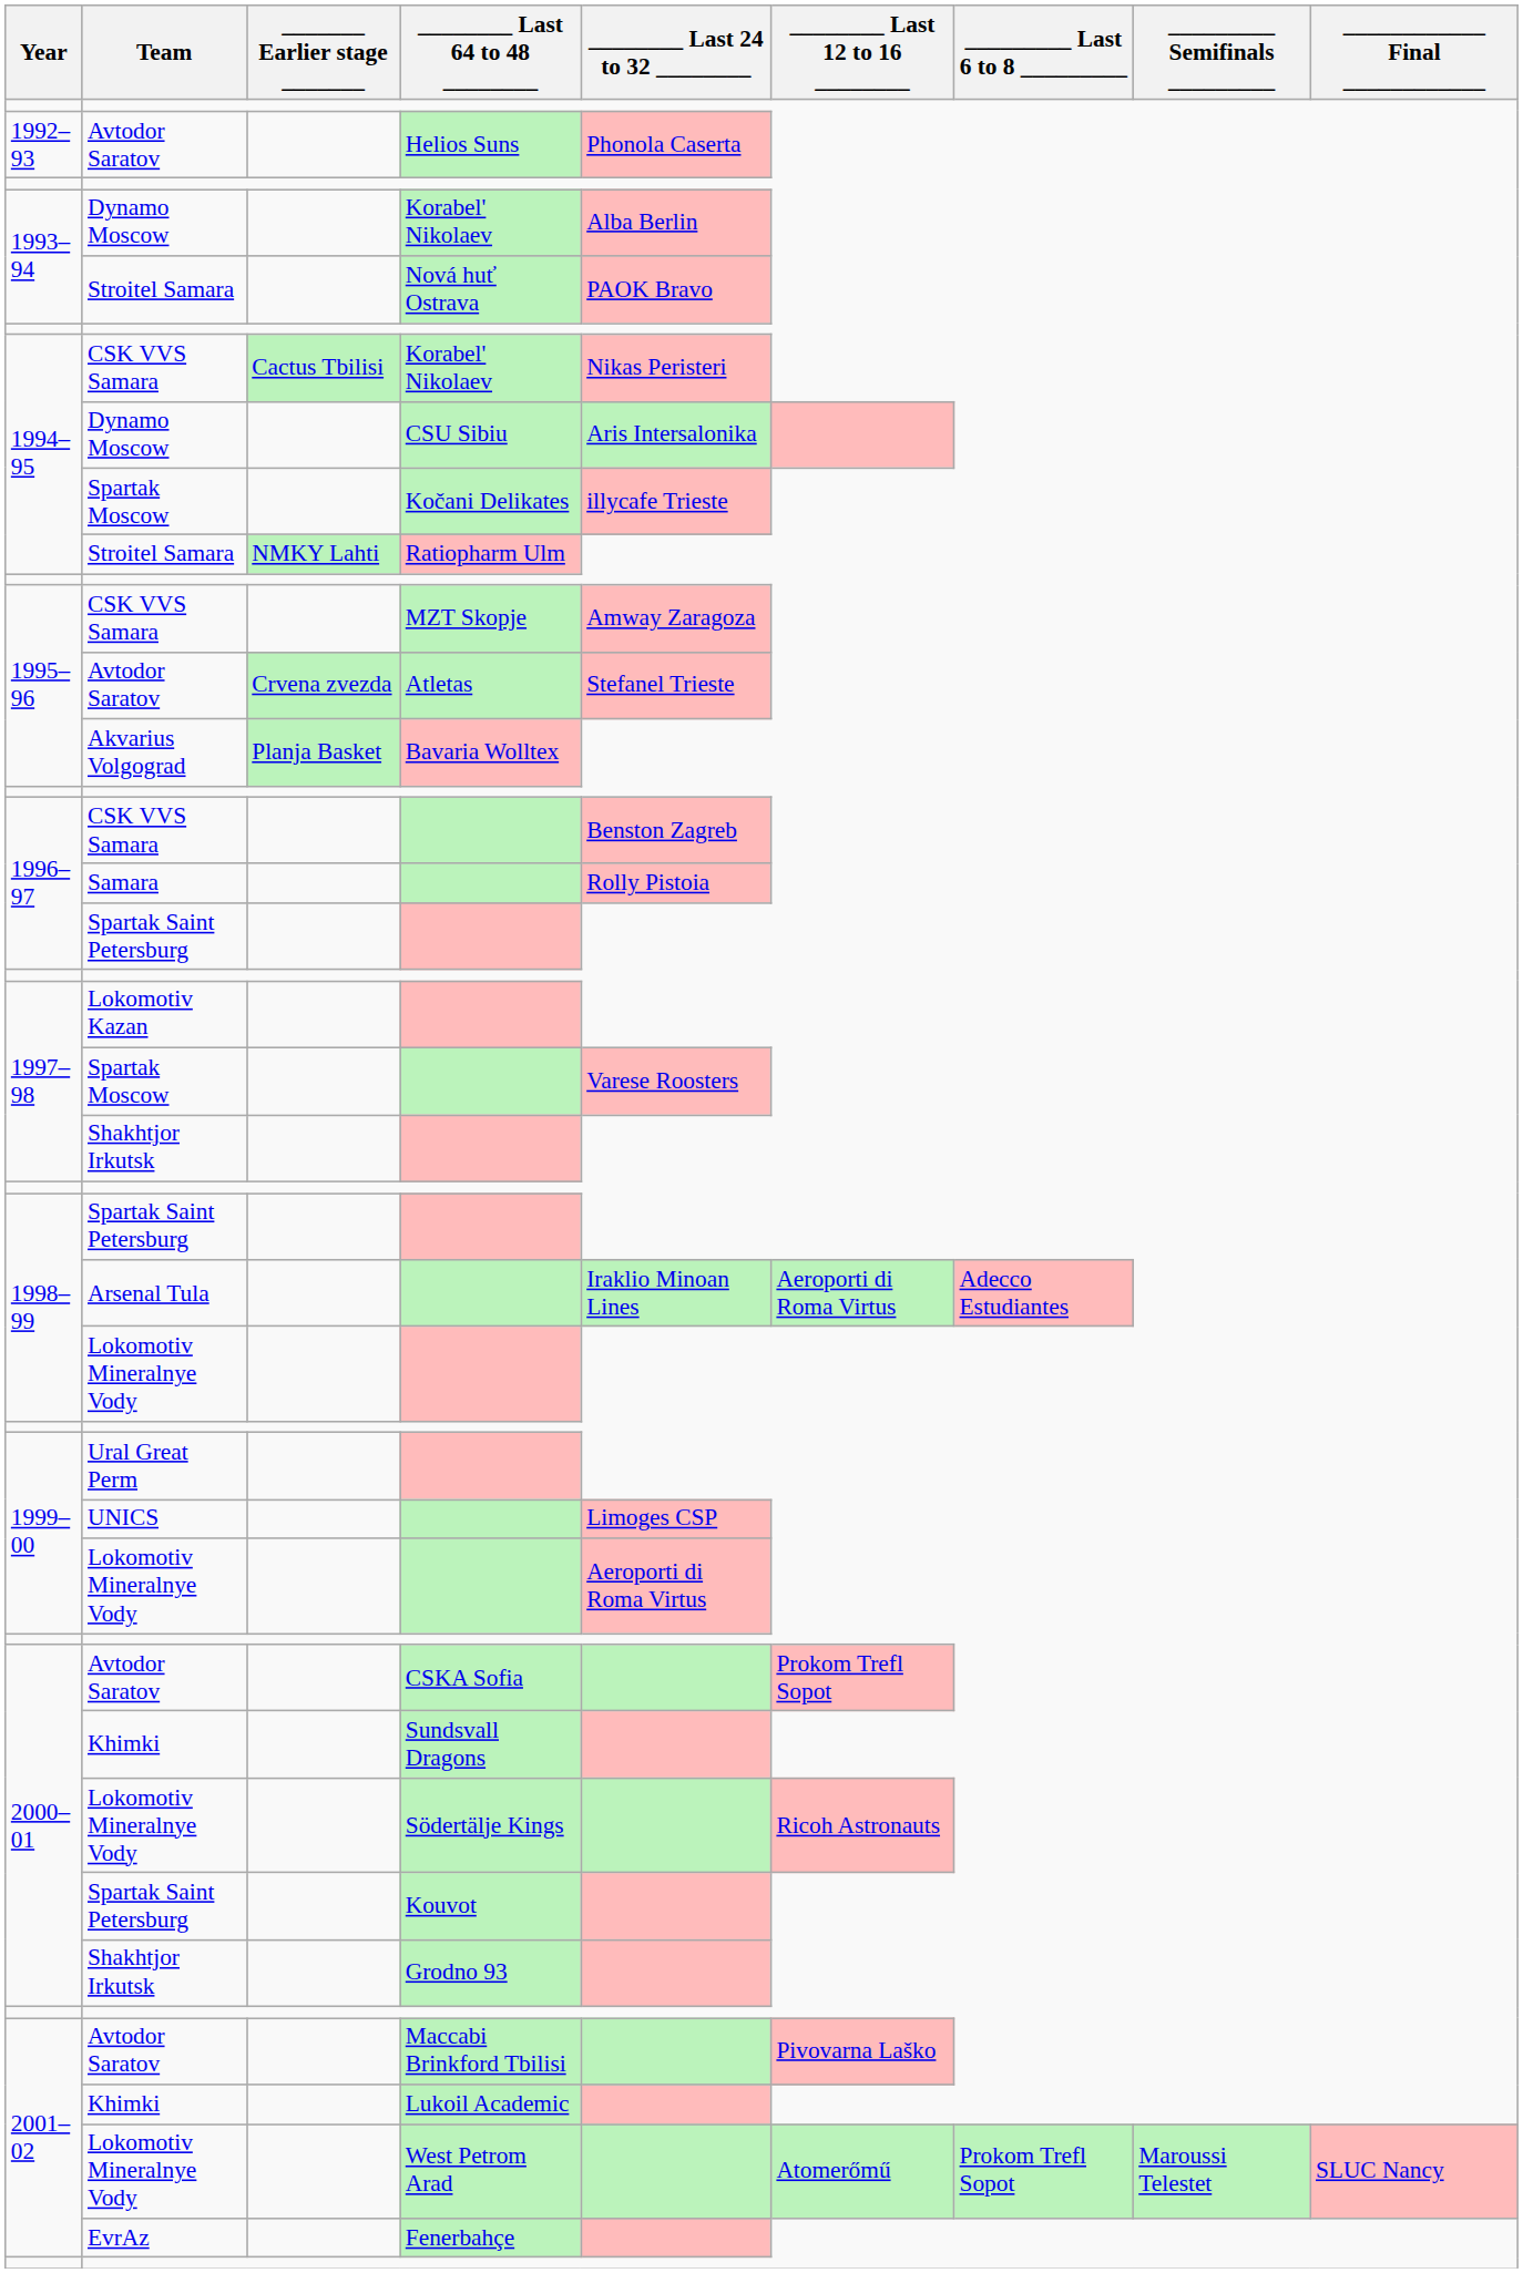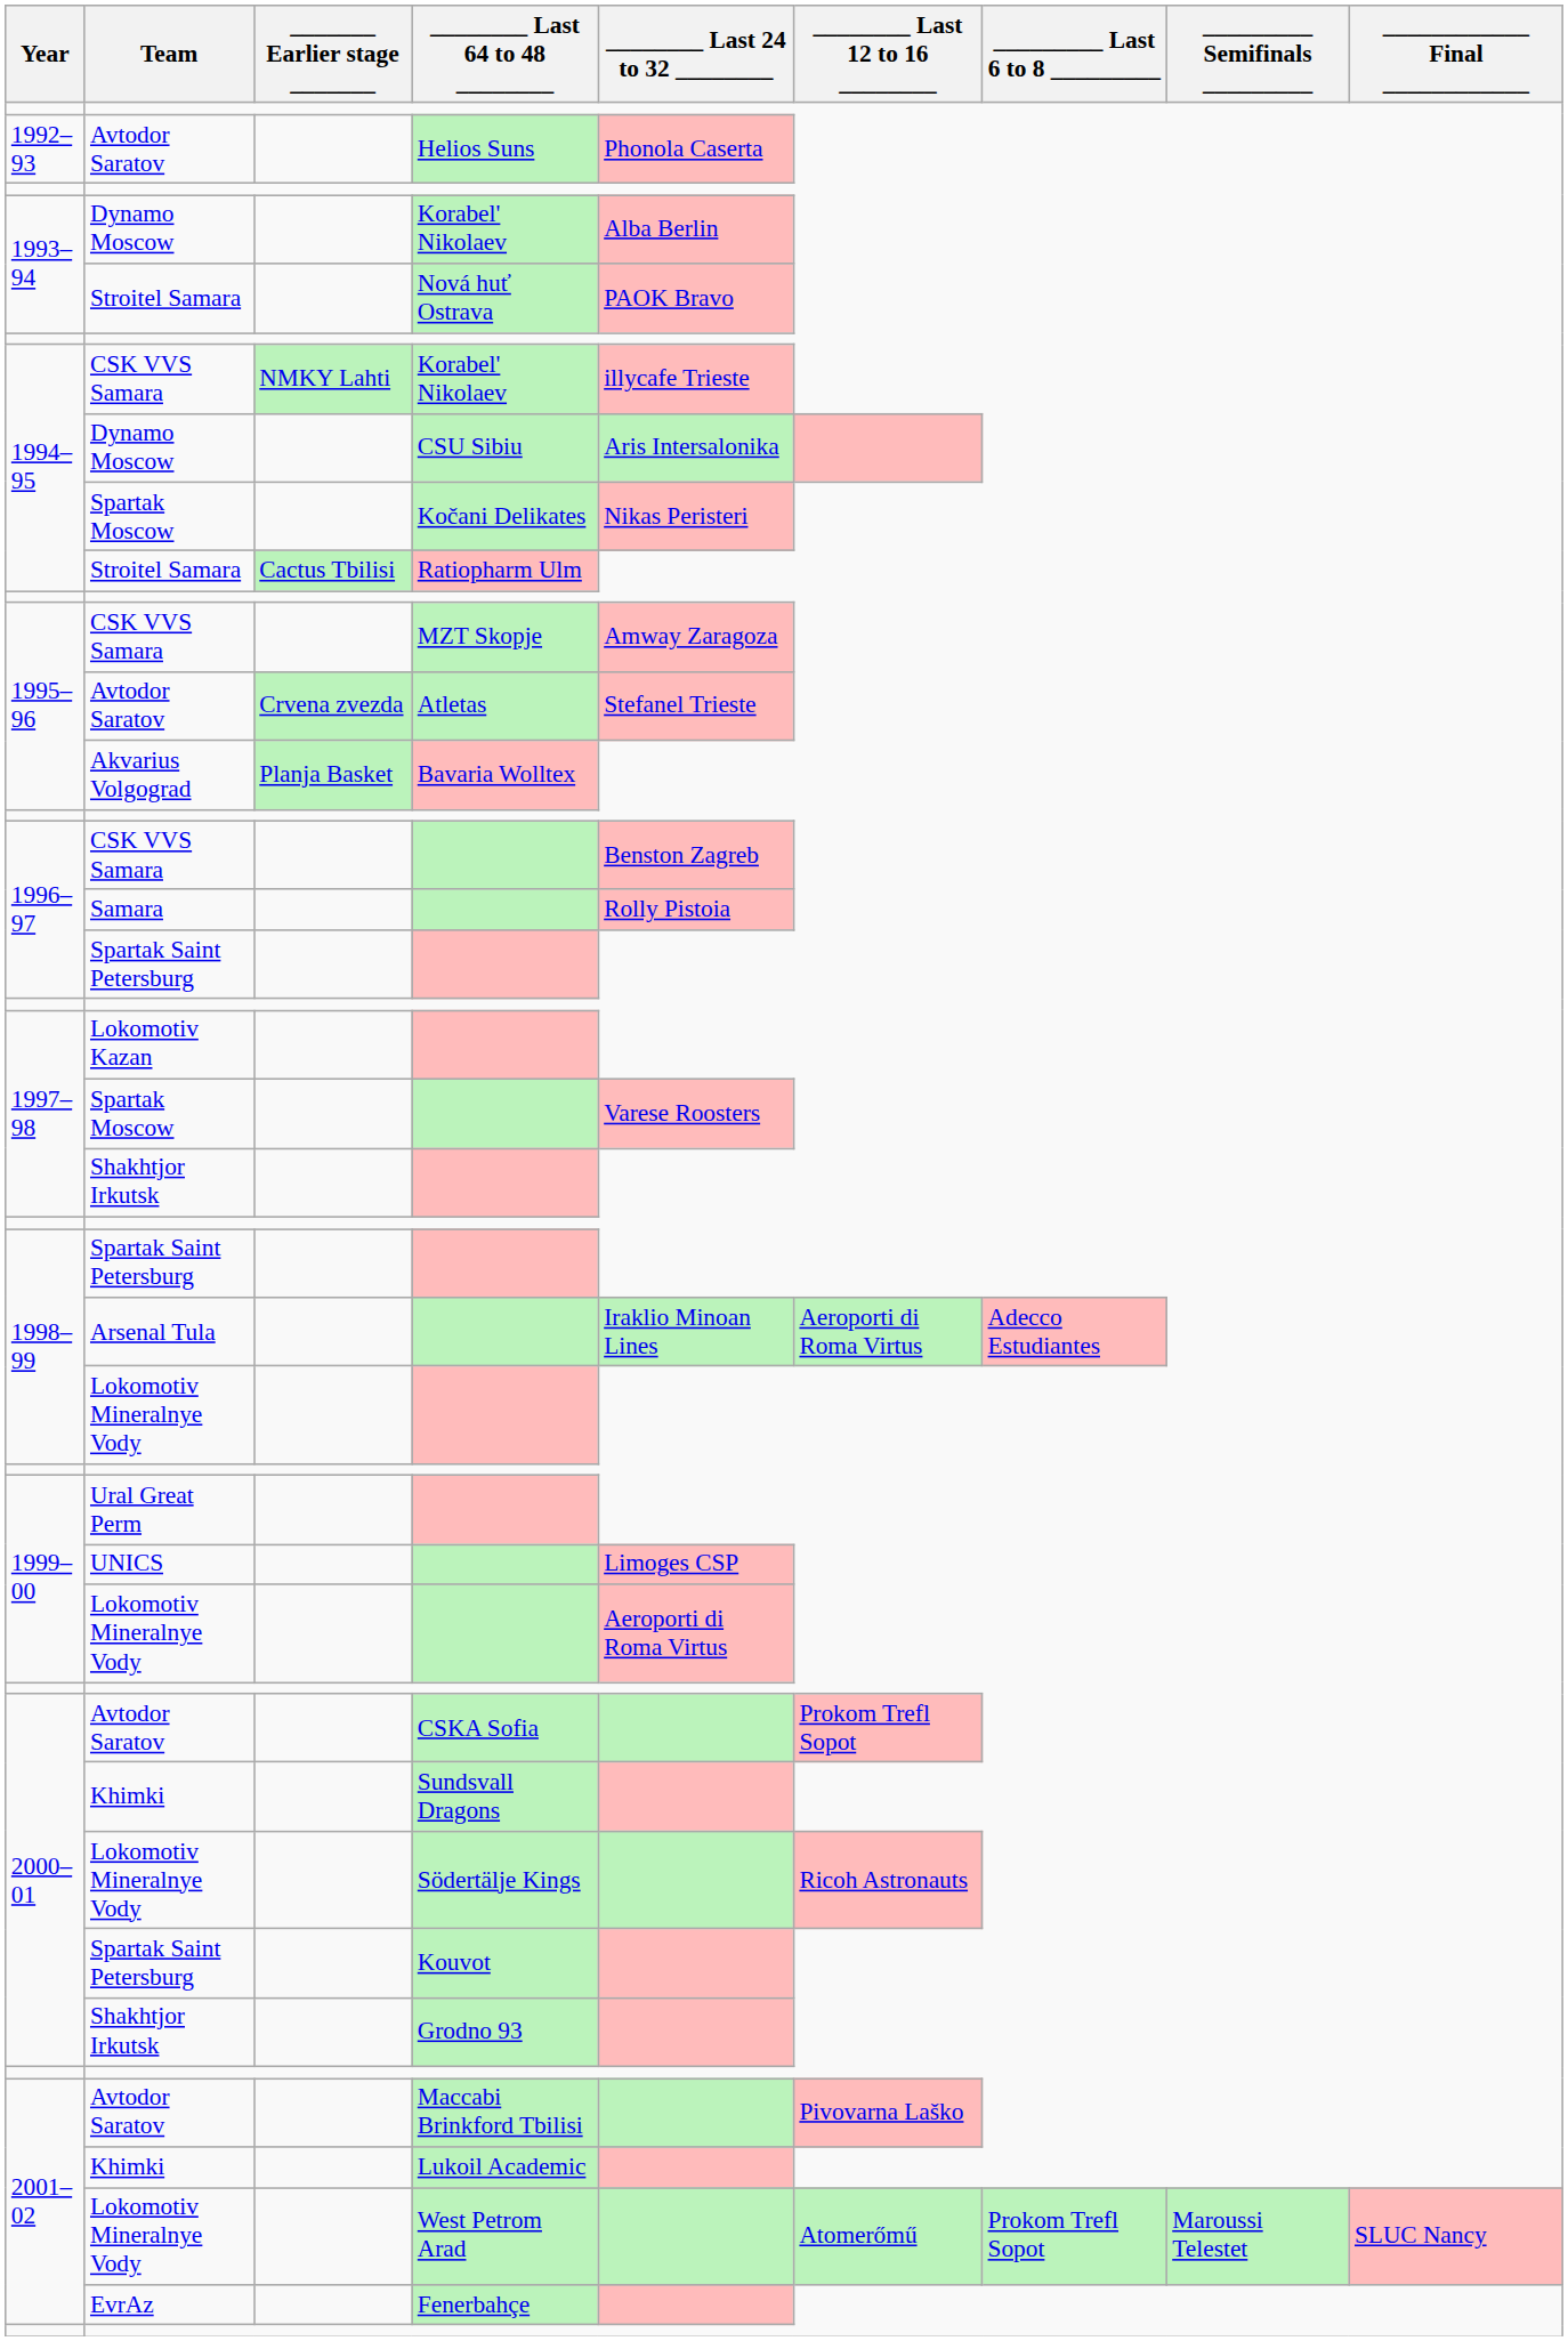 <table class="wikitable" style="font-size:85%">
 <tr>
 <th>Year</th>
 <th>Team</th>
 <th>_______ Earlier stage _______</th>
 <th>________ Last 64 to 48 ________</th>
 <th>________ Last 24 to 32 ________</th>
 <th>________ Last 12 to 16 ________</th>
 <th>_________ Last 6 to 8 _________</th>
 <th>_________ Semifinals _________</th>
 <th>____________ Final ____________</th>
 </tr>
 <tr>
 <td></td>
 </tr>
 <tr>
 <td><a href='#'>1992–93</a></td>
 <td><a href='#'>Avtodor Saratov</a></td>
 <td></td>
 <td bgcolor=#BBF3BB> <a href='#'>Helios Suns</a></td>
 <td bgcolor=#FFBBBB> <a href='#'>Phonola Caserta</a></td>
 </tr>
 <tr>
 <td></td>
 </tr>
 <tr>
 <td rowspan="2"><a href='#'>1993–94</a></td>
 <td><a href='#'>Dynamo Moscow</a></td>
 <td></td>
 <td bgcolor=#BBF3BB> <a href='#'>Korabel' Nikolaev</a></td>
 <td bgcolor=#FFBBBB> <a href='#'>Alba Berlin</a></td>
 </tr>
 <tr>
 <td><a href='#'>Stroitel Samara</a></td>
 <td></td>
 <td bgcolor=#BBF3BB> <a href='#'>Nová huť Ostrava</a></td>
 <td bgcolor=#FFBBBB> <a href='#'>PAOK Bravo</a></td>
 </tr>
 <tr>
 <td></td>
 </tr>
 <tr>
 <td rowspan="4"><a href='#'>1994–95</a></td>
 <td><a href='#'>CSK VVS Samara</a></td>
-<td bgcolor=#BBF3BB> <a href='#'>Cactus Tbilisi</a></td>
+<td bgcolor=#BBF3BB> <a href='#'>NMKY Lahti</a></td>
 <td bgcolor=#BBF3BB> <a href='#'>Korabel' Nikolaev</a></td>
-<td bgcolor=#FFBBBB> <a href='#'>Nikas Peristeri</a></td>
+<td bgcolor=#FFBBBB> <a href='#'>illycafe Trieste</a></td>
 </tr>
 <tr>
 <td><a href='#'>Dynamo Moscow</a></td>
 <td></td>
 <td bgcolor=#BBF3BB> <a href='#'>CSU Sibiu</a></td>
 <td bgcolor=#BBF3BB> <a href='#'>Aris Intersalonika</a></td>
 <td bgcolor=#FFBBBB></td>
 </tr>
 <tr>
 <td><a href='#'>Spartak Moscow</a></td>
 <td></td>
 <td bgcolor=#BBF3BB> <a href='#'>Kočani Delikates</a></td>
-<td bgcolor=#FFBBBB> <a href='#'>illycafe Trieste</a></td>
+<td bgcolor=#FFBBBB> <a href='#'>Nikas Peristeri</a></td>
 </tr>
 <tr>
 <td><a href='#'>Stroitel Samara</a></td>
-<td bgcolor=#BBF3BB> <a href='#'>NMKY Lahti</a></td>
+<td bgcolor=#BBF3BB> <a href='#'>Cactus Tbilisi</a></td>
 <td bgcolor=#FFBBBB> <a href='#'>Ratiopharm Ulm</a></td>
 </tr>
 <tr>
 <td></td>
 </tr>
 <tr>
 <td rowspan="3"><a href='#'>1995–96</a></td>
 <td><a href='#'>CSK VVS Samara</a></td>
 <td></td>
 <td bgcolor=#BBF3BB> <a href='#'>MZT Skopje</a></td>
 <td bgcolor=#FFBBBB> <a href='#'>Amway Zaragoza</a></td>
 </tr>
 <tr>
 <td><a href='#'>Avtodor Saratov</a></td>
 <td bgcolor=#BBF3BB> <a href='#'>Crvena zvezda</a></td>
 <td bgcolor=#BBF3BB> <a href='#'>Atletas</a></td>
 <td bgcolor=#FFBBBB> <a href='#'>Stefanel Trieste</a></td>
 </tr>
 <tr>
 <td><a href='#'>Akvarius Volgograd</a></td>
 <td bgcolor=#BBF3BB> <a href='#'>Planja Basket</a></td>
 <td bgcolor=#FFBBBB> <a href='#'>Bavaria Wolltex</a></td>
 </tr>
 <tr>
 <td></td>
 </tr>
 <tr>
 <td rowspan="3"><a href='#'>1996–97</a></td>
 <td><a href='#'>CSK VVS Samara</a></td>
 <td></td>
 <td bgcolor=#BBF3BB></td>
 <td bgcolor=#FFBBBB> <a href='#'>Benston Zagreb</a></td>
 </tr>
 <tr>
 <td><a href='#'>Samara</a></td>
 <td></td>
 <td bgcolor=#BBF3BB></td>
 <td bgcolor=#FFBBBB> <a href='#'>Rolly Pistoia</a></td>
 </tr>
 <tr>
 <td><a href='#'>Spartak Saint Petersburg</a></td>
 <td></td>
 <td bgcolor=#FFBBBB></td>
 </tr>
 <tr>
 <td></td>
 </tr>
 <tr>
 <td rowspan="3"><a href='#'>1997–98</a></td>
 <td><a href='#'>Lokomotiv Kazan</a></td>
 <td></td>
 <td bgcolor=#FFBBBB></td>
 </tr>
 <tr>
 <td><a href='#'>Spartak Moscow</a></td>
 <td></td>
 <td bgcolor=#BBF3BB></td>
 <td bgcolor=#FFBBBB> <a href='#'>Varese Roosters</a></td>
 </tr>
 <tr>
 <td><a href='#'>Shakhtjor Irkutsk</a></td>
 <td></td>
 <td bgcolor=#FFBBBB></td>
 </tr>
 <tr>
 <td></td>
 </tr>
 <tr>
 <td rowspan="3"><a href='#'>1998–99</a></td>
 <td><a href='#'>Spartak Saint Petersburg</a></td>
 <td></td>
 <td bgcolor=#FFBBBB></td>
 </tr>
 <tr>
 <td><a href='#'>Arsenal Tula</a></td>
 <td></td>
 <td bgcolor=#BBF3BB></td>
 <td bgcolor=#BBF3BB> <a href='#'>Iraklio Minoan Lines</a></td>
 <td bgcolor=#BBF3BB> <a href='#'>Aeroporti di Roma Virtus</a></td>
 <td bgcolor=#FFBBBB> <a href='#'>Adecco Estudiantes</a></td>
 </tr>
 <tr>
 <td><a href='#'>Lokomotiv Mineralnye Vody</a></td>
 <td></td>
 <td bgcolor=#FFBBBB></td>
 </tr>
 <tr>
 <td></td>
 </tr>
 <tr>
 <td rowspan="3"><a href='#'>1999–00</a></td>
 <td><a href='#'>Ural Great Perm</a></td>
 <td></td>
 <td bgcolor=#FFBBBB></td>
 </tr>
 <tr>
 <td><a href='#'>UNICS</a></td>
 <td></td>
 <td bgcolor=#BBF3BB></td>
 <td bgcolor=#FFBBBB> <a href='#'>Limoges CSP</a></td>
 </tr>
 <tr>
 <td><a href='#'>Lokomotiv Mineralnye Vody</a></td>
 <td></td>
 <td bgcolor=#BBF3BB></td>
 <td bgcolor=#FFBBBB> <a href='#'>Aeroporti di Roma Virtus</a></td>
 </tr>
 <tr>
 <td></td>
 </tr>
 <tr>
 <td rowspan="5"><a href='#'>2000–01</a></td>
 <td><a href='#'>Avtodor Saratov</a></td>
 <td></td>
 <td bgcolor=#BBF3BB> <a href='#'>CSKA Sofia</a></td>
 <td bgcolor=#BBF3BB></td>
 <td bgcolor=#FFBBBB> <a href='#'>Prokom Trefl Sopot</a></td>
 </tr>
 <tr>
 <td><a href='#'>Khimki</a></td>
 <td></td>
 <td bgcolor=#BBF3BB> <a href='#'>Sundsvall Dragons</a></td>
 <td bgcolor=#FFBBBB></td>
 </tr>
 <tr>
 <td><a href='#'>Lokomotiv Mineralnye Vody</a></td>
 <td></td>
 <td bgcolor=#BBF3BB> <a href='#'>Södertälje Kings</a></td>
 <td bgcolor=#BBF3BB></td>
 <td bgcolor=#FFBBBB> <a href='#'>Ricoh Astronauts</a></td>
 </tr>
 <tr>
 <td><a href='#'>Spartak Saint Petersburg</a></td>
 <td></td>
 <td bgcolor=#BBF3BB> <a href='#'>Kouvot</a></td>
 <td bgcolor=#FFBBBB></td>
 </tr>
 <tr>
 <td><a href='#'>Shakhtjor Irkutsk</a></td>
 <td></td>
 <td bgcolor=#BBF3BB> <a href='#'>Grodno 93</a></td>
 <td bgcolor=#FFBBBB></td>
 </tr>
 <tr>
 <td></td>
 </tr>
 <tr>
 <td rowspan="4"><a href='#'>2001–02</a></td>
 <td><a href='#'>Avtodor Saratov</a></td>
 <td></td>
 <td bgcolor=#BBF3BB> <a href='#'>Maccabi Brinkford Tbilisi</a></td>
 <td bgcolor=#BBF3BB></td>
 <td bgcolor=#FFBBBB> <a href='#'>Pivovarna Laško</a></td>
 </tr>
 <tr>
 <td><a href='#'>Khimki</a></td>
 <td></td>
 <td bgcolor=#BBF3BB> <a href='#'>Lukoil Academic</a></td>
 <td bgcolor=#FFBBBB></td>
 </tr>
 <tr>
 <td><a href='#'>Lokomotiv Mineralnye Vody</a></td>
 <td></td>
 <td bgcolor=#BBF3BB> <a href='#'>West Petrom Arad</a></td>
 <td bgcolor=#BBF3BB></td>
 <td bgcolor=#BBF3BB> <a href='#'>Atomerőmű</a></td>
 <td bgcolor=#BBF3BB> <a href='#'>Prokom Trefl Sopot</a></td>
 <td bgcolor=#BBF3BB> <a href='#'>Maroussi Telestet</a></td>
 <td bgcolor=#FFBBBB> <a href='#'>SLUC Nancy</a> </td>
 </tr>
 <tr>
 <td><a href='#'>EvrAz</a></td>
 <td></td>
 <td bgcolor=#BBF3BB> <a href='#'>Fenerbahçe</a></td>
 <td bgcolor=#FFBBBB></td>
 </tr>
 <tr>
 <td></td>
 </tr>
 <tr>
 </tr>
 </table>
